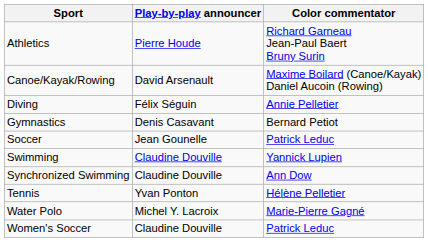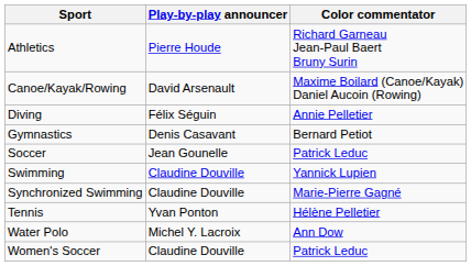 <table class="wikitable">
 <tr>
 <th>Sport</th>
 <th><a href='#'>Play-by-play</a> announcer</th>
 <th>Color commentator</th>
 </tr>
 <tr>
 <td>Athletics</td>
 <td><a href='#'>Pierre Houde</a></td>
 <td><a href='#'>Richard Garneau</a><br>Jean-Paul Baert<br><a href='#'>Bruny Surin</a></td>
 </tr>
 <tr>
 <td>Canoe/Kayak/Rowing</td>
 <td>David Arsenault</td>
 <td><a href='#'>Maxime Boilard</a> (Canoe/Kayak)<br>Daniel Aucoin (Rowing)</td>
 </tr>
 <tr>
 <td>Diving</td>
 <td>Félix Séguin</td>
 <td><a href='#'>Annie Pelletier</a></td>
 </tr>
 <tr>
 <td>Gymnastics</td>
 <td>Denis Casavant</td>
 <td>Bernard Petiot</td>
 </tr>
 <tr>
 <td>Soccer</td>
 <td>Jean Gounelle</td>
 <td><a href='#'>Patrick Leduc</a></td>
 </tr>
 <tr>
 <td>Swimming</td>
 <td><a href='#'>Claudine Douville</a></td>
 <td><a href='#'>Yannick Lupien</a></td>
 </tr>
 <tr>
 <td>Synchronized Swimming</td>
 <td>Claudine Douville</td>
-<td><a href='#'>Ann Dow</a></td>
+<td><a href='#'>Marie-Pierre Gagné</a></td>
 </tr>
 <tr>
 <td>Tennis</td>
 <td>Yvan Ponton</td>
 <td><a href='#'>Hélène Pelletier</a></td>
 </tr>
 <tr>
 <td>Water Polo</td>
 <td>Michel Y. Lacroix</td>
-<td><a href='#'>Marie-Pierre Gagné</a></td>
+<td><a href='#'>Ann Dow</a></td>
 </tr>
 <tr>
 <td>Women's Soccer</td>
 <td>Claudine Douville</td>
 <td><a href='#'>Patrick Leduc</a></td>
 </tr>
 </table>
